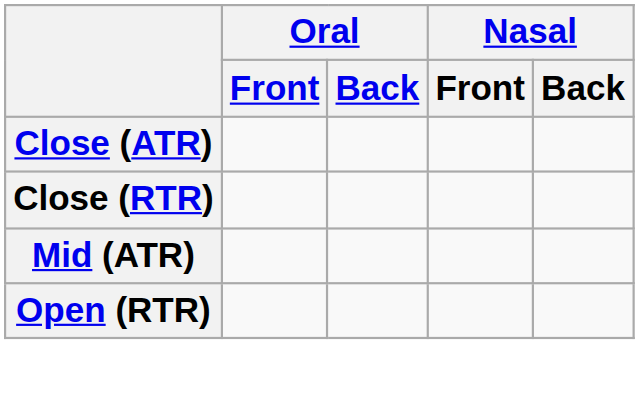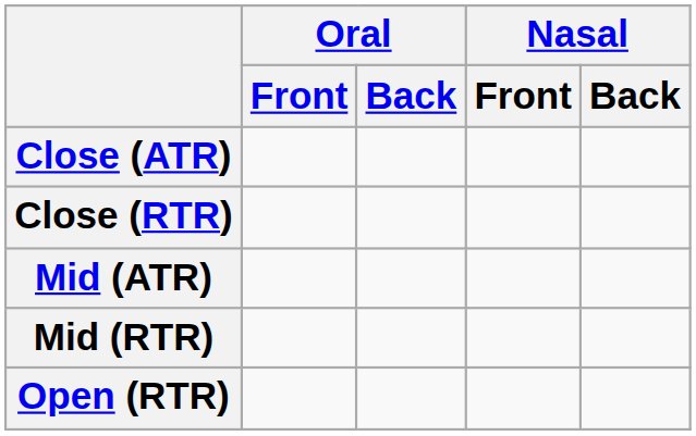 <table class="wikitable">
 <tr>
 <th rowspan=2> </th>
 <th colspan=2><a href='#'>Oral</a></th>
 <th colspan=2><a href='#'>Nasal</a></th>
 </tr>
 <tr>
 <th><a href='#'>Front</a></th>
 <th><a href='#'>Back</a></th>
 <th>Front</th>
 <th>Back</th>
 </tr>
 <tr>
 <th><a href='#'>Close</a> (<a href='#'>ATR</a>)</th>
 <td></td>
 <td></td>
 <td></td>
 <td></td>
 </tr>
 <tr>
 <th>Close (<a href='#'>RTR</a>)</th>
 <td></td>
 <td></td>
 <td></td>
 <td></td>
 </tr>
 <tr>
 <th><a href='#'>Mid</a> (ATR)</th>
 <td></td>
 <td></td>
 <td> </td>
 <td></td>
 </tr>
 <tr>
+<th>Mid (RTR)</th>
+<td></td>
+<td></td>
+<td></td>
+<td></td>
+</tr>
+<tr>
 <th><a href='#'>Open</a> (RTR)</th>
 <td> </td>
 <td></td>
 <td> </td>
 <td></td>
 </tr>
 </table>
